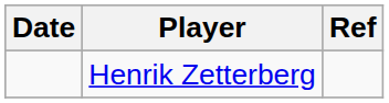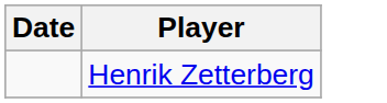 <table class="wikitable">
 <tr>
 <th>Date</th>
 <th>Player</th>
-<th>Ref</th>
 </tr>
 <tr>
 <td></td>
 <td><a href='#'>Henrik Zetterberg</a></td>
-<td></td>
 </tr>
 </table>
